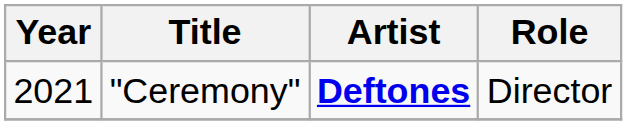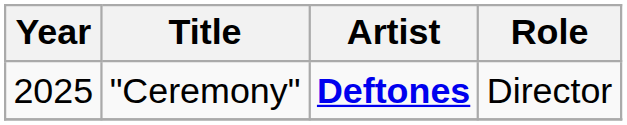 <table class="wikitable">
 <tr>
 <th>Year</th>
 <th>Title</th>
 <th>Artist</th>
 <th>Role</th>
 </tr>
 <tr>
-<td>2021</td>
+<td>2025</td>
 <td>"Ceremony"</td>
 <td><strong><a href='#'>Deftones</a></strong></td>
 <td>Director</td>
 </tr>
 <tr>
 </tr>
 </table>
